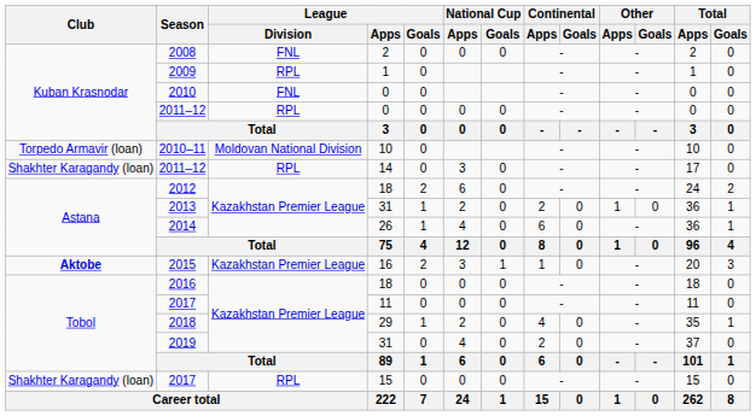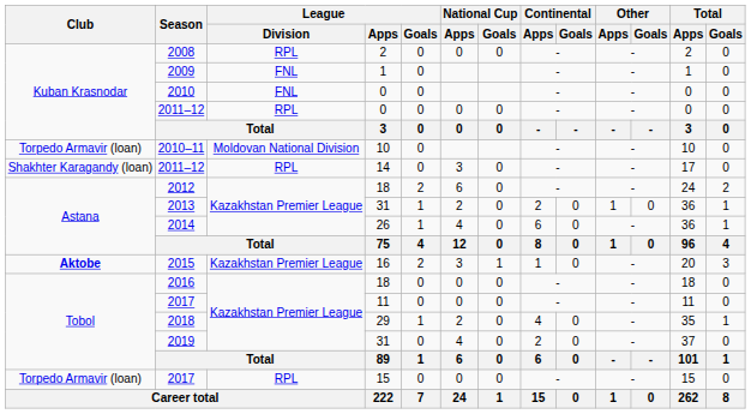 <table class="wikitable" style="text-align: center;">
 <tr>
 <th rowspan="2">Club</th>
 <th rowspan="2">Season</th>
 <th colspan="3">League</th>
 <th colspan="2">National Cup</th>
 <th colspan="2">Continental</th>
 <th colspan="2">Other</th>
 <th colspan="2">Total</th>
 </tr>
 <tr>
 <th>Division</th>
 <th>Apps</th>
 <th>Goals</th>
 <th>Apps</th>
 <th>Goals</th>
 <th>Apps</th>
 <th>Goals</th>
 <th>Apps</th>
 <th>Goals</th>
 <th>Apps</th>
 <th>Goals</th>
 </tr>
 <tr>
 <td rowspan="5" valign="center"><a href='#'>Kuban Krasnodar</a></td>
 <td><a href='#'>2008</a></td>
-<td rowspan="1" valign="center"><a href='#'>FNL</a></td>
+<td rowspan="1" valign="center"><a href='#'>RPL</a></td>
 <td>2</td>
 <td>0</td>
 <td>0</td>
 <td>0</td>
 <td colspan="2">-</td>
 <td colspan="2">-</td>
 <td>2</td>
 <td>0</td>
 </tr>
 <tr>
 <td><a href='#'>2009</a></td>
-<td rowspan="1" valign="center"><a href='#'>RPL</a></td>
+<td rowspan="1" valign="center"><a href='#'>FNL</a></td>
 <td>1</td>
 <td>0</td>
 <td></td>
 <td></td>
 <td colspan="2">-</td>
 <td colspan="2">-</td>
 <td>1</td>
 <td>0</td>
 </tr>
 <tr>
 <td><a href='#'>2010</a></td>
 <td rowspan="1" valign="center"><a href='#'>FNL</a></td>
 <td>0</td>
 <td>0</td>
 <td></td>
 <td></td>
 <td colspan="2">-</td>
 <td colspan="2">-</td>
 <td>0</td>
 <td>0</td>
 </tr>
 <tr>
 <td><a href='#'>2011–12</a></td>
 <td rowspan="1" valign="center"><a href='#'>RPL</a></td>
 <td>0</td>
 <td>0</td>
 <td>0</td>
 <td>0</td>
 <td colspan="2">-</td>
 <td colspan="2">-</td>
 <td>0</td>
 <td>0</td>
 </tr>
 <tr>
 <th colspan="2">Total</th>
 <th>3</th>
 <th>0</th>
 <th>0</th>
 <th>0</th>
 <th>-</th>
 <th>-</th>
 <th>-</th>
 <th>-</th>
 <th>3</th>
 <th>0</th>
 </tr>
 <tr>
 <td rowspan="1" valign="center"><a href='#'>Torpedo Armavir</a> (loan)</td>
 <td><a href='#'>2010–11</a></td>
 <td rowspan="1" valign="center"><a href='#'>Moldovan National Division</a></td>
 <td>10</td>
 <td>0</td>
 <td></td>
 <td></td>
 <td colspan="2">-</td>
 <td colspan="2">-</td>
 <td>10</td>
 <td>0</td>
 </tr>
 <tr>
 <td rowspan="1" valign="center"><a href='#'>Shakhter Karagandy</a> (loan)</td>
 <td><a href='#'>2011–12</a></td>
 <td rowspan="1" valign="center"><a href='#'>RPL</a></td>
 <td>14</td>
 <td>0</td>
 <td>3</td>
 <td>0</td>
 <td colspan="2">-</td>
 <td colspan="2">-</td>
 <td>17</td>
 <td>0</td>
 </tr>
 <tr>
 <td rowspan="4" valign="center"><a href='#'>Astana</a></td>
 <td><a href='#'>2012</a></td>
 <td rowspan="3" valign="center"><a href='#'>Kazakhstan Premier League</a></td>
 <td>18</td>
 <td>2</td>
 <td>6</td>
 <td>0</td>
 <td colspan="2">-</td>
 <td colspan="2">-</td>
 <td>24</td>
 <td>2</td>
 </tr>
 <tr>
 <td><a href='#'>2013</a></td>
 <td>31</td>
 <td>1</td>
 <td>2</td>
 <td>0</td>
 <td>2</td>
 <td>0</td>
 <td>1</td>
 <td>0</td>
 <td>36</td>
 <td>1</td>
 </tr>
 <tr>
 <td><a href='#'>2014</a></td>
 <td>26</td>
 <td>1</td>
 <td>4</td>
 <td>0</td>
 <td>6</td>
 <td>0</td>
 <td colspan="2">-</td>
 <td>36</td>
 <td>1</td>
 </tr>
 <tr>
 <th colspan="2">Total</th>
 <th>75</th>
 <th>4</th>
 <th>12</th>
 <th>0</th>
 <th>8</th>
 <th>0</th>
 <th>1</th>
 <th>0</th>
 <th>96</th>
 <th>4</th>
 </tr>
 <tr>
 <td rowspan="1" valign="center"><strong><a href='#'>Aktobe</a></strong></td>
 <td><a href='#'>2015</a></td>
 <td rowspan="1" valign="center"><a href='#'>Kazakhstan Premier League</a></td>
 <td>16</td>
 <td>2</td>
 <td>3</td>
 <td>1</td>
 <td>1</td>
 <td>0</td>
 <td colspan="2">-</td>
 <td>20</td>
 <td>3</td>
 </tr>
 <tr>
 <td rowspan="5" valign="center"><a href='#'>Tobol</a></td>
 <td><a href='#'>2016</a></td>
 <td rowspan="4" valign="center"><a href='#'>Kazakhstan Premier League</a></td>
 <td>18</td>
 <td>0</td>
 <td>0</td>
 <td>0</td>
 <td colspan="2">-</td>
 <td colspan="2">-</td>
 <td>18</td>
 <td>0</td>
 </tr>
 <tr>
 <td><a href='#'>2017</a></td>
 <td>11</td>
 <td>0</td>
 <td>0</td>
 <td>0</td>
 <td colspan="2">-</td>
 <td colspan="2">-</td>
 <td>11</td>
 <td>0</td>
 </tr>
 <tr>
 <td><a href='#'>2018</a></td>
 <td>29</td>
 <td>1</td>
 <td>2</td>
 <td>0</td>
 <td>4</td>
 <td>0</td>
 <td colspan="2">-</td>
 <td>35</td>
 <td>1</td>
 </tr>
 <tr>
 <td><a href='#'>2019</a></td>
 <td>31</td>
 <td>0</td>
 <td>4</td>
 <td>0</td>
 <td>2</td>
 <td>0</td>
 <td colspan="2">-</td>
 <td>37</td>
 <td>0</td>
 </tr>
 <tr>
 <th colspan="2">Total</th>
 <th>89</th>
 <th>1</th>
 <th>6</th>
 <th>0</th>
 <th>6</th>
 <th>0</th>
 <th>-</th>
 <th>-</th>
 <th>101</th>
 <th>1</th>
 </tr>
 <tr>
-<td rowspan="1" valign="center"><a href='#'>Shakhter Karagandy</a> (loan)</td>
+<td rowspan="1" valign="center"><a href='#'>Torpedo Armavir</a> (loan)</td>
 <td><a href='#'>2017</a></td>
 <td rowspan="1" valign="center"><a href='#'>RPL</a></td>
 <td>15</td>
 <td>0</td>
 <td>0</td>
 <td>0</td>
 <td colspan="2">-</td>
 <td colspan="2">-</td>
 <td>15</td>
 <td>0</td>
 </tr>
 <tr>
 <th colspan="3">Career total</th>
 <th>222</th>
 <th>7</th>
 <th>24</th>
 <th>1</th>
 <th>15</th>
 <th>0</th>
 <th>1</th>
 <th>0</th>
 <th>262</th>
 <th>8</th>
 </tr>
 </table>
